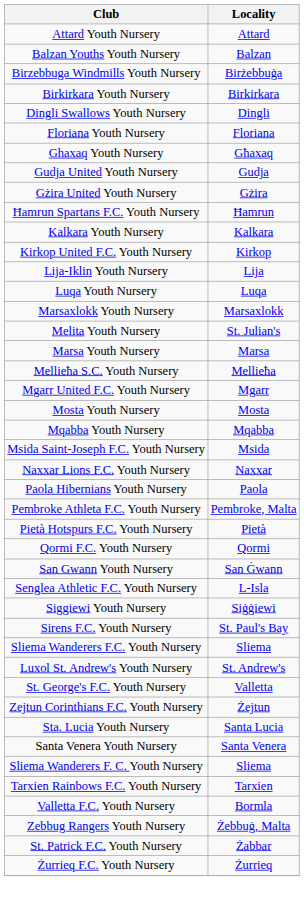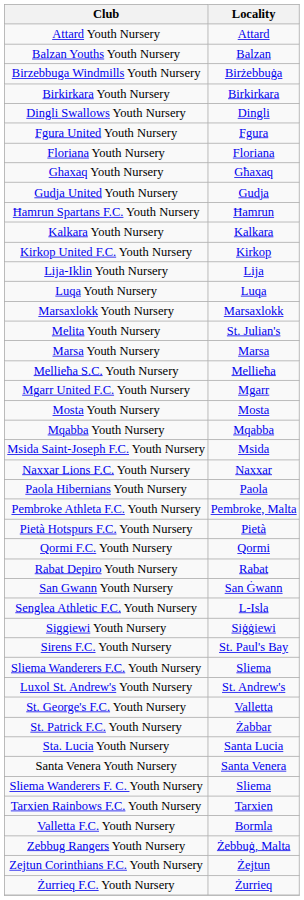 <table class="wikitable" style="text-align: center;">
 <tr>
 <th>Club</th>
 <th>Locality</th>
 </tr>
 <tr>
 <td><a href='#'>Attard</a> Youth Nursery</td>
 <td><a href='#'>Attard</a></td>
 </tr>
 <tr>
 <td><a href='#'>Balzan Youths</a> Youth Nursery</td>
 <td><a href='#'>Balzan</a></td>
 </tr>
 <tr>
 <td><a href='#'>Birzebbuga Windmills</a> Youth Nursery</td>
 <td><a href='#'>Birżebbuġa</a></td>
 </tr>
 <tr>
 <td><a href='#'>Birkirkara</a> Youth Nursery</td>
 <td><a href='#'>Birkirkara</a></td>
 </tr>
 <tr>
 <td><a href='#'>Dingli Swallows</a> Youth Nursery</td>
 <td><a href='#'>Dingli</a></td>
 </tr>
 <tr>
+<td><a href='#'>Fgura United</a> Youth Nursery</td>
+<td><a href='#'>Fgura</a></td>
+</tr>
+<tr>
 <td><a href='#'>Floriana</a> Youth Nursery</td>
 <td><a href='#'>Floriana</a></td>
 </tr>
 <tr>
 <td><a href='#'>Ghaxaq</a> Youth Nursery</td>
 <td><a href='#'>Għaxaq</a></td>
 </tr>
 <tr>
 <td><a href='#'>Gudja United</a> Youth Nursery</td>
 <td><a href='#'>Gudja</a></td>
-</tr>
-<tr>
-<td><a href='#'>Gżira United</a> Youth Nursery</td>
-<td><a href='#'>Gżira</a></td>
 </tr>
 <tr>
 <td><a href='#'>Ħamrun Spartans F.C.</a> Youth Nursery</td>
 <td><a href='#'>Ħamrun</a></td>
 </tr>
 <tr>
 <td><a href='#'>Kalkara</a> Youth Nursery</td>
 <td><a href='#'>Kalkara</a></td>
 </tr>
 <tr>
 <td><a href='#'>Kirkop United F.C.</a> Youth Nursery</td>
 <td><a href='#'>Kirkop</a></td>
 </tr>
 <tr>
 <td><a href='#'>Lija-Iklin</a> Youth Nursery</td>
 <td><a href='#'>Lija</a></td>
 </tr>
 <tr>
 <td><a href='#'>Luqa</a> Youth Nursery</td>
 <td><a href='#'>Luqa</a></td>
 </tr>
 <tr>
 <td><a href='#'>Marsaxlokk</a> Youth Nursery</td>
 <td><a href='#'>Marsaxlokk</a></td>
 </tr>
 <tr>
 <td><a href='#'>Melita</a> Youth Nursery</td>
 <td><a href='#'>St. Julian's</a></td>
 </tr>
 <tr>
 <td><a href='#'>Marsa</a> Youth Nursery</td>
 <td><a href='#'>Marsa</a></td>
 </tr>
 <tr>
 <td><a href='#'>Mellieħa S.C.</a> Youth Nursery</td>
 <td><a href='#'>Mellieħa</a></td>
 </tr>
 <tr>
 <td><a href='#'>Mgarr United F.C.</a> Youth Nursery</td>
 <td><a href='#'>Mgarr</a></td>
 </tr>
 <tr>
 <td><a href='#'>Mosta</a> Youth Nursery</td>
 <td><a href='#'>Mosta</a></td>
 </tr>
 <tr>
 <td><a href='#'>Mqabba</a> Youth Nursery</td>
 <td><a href='#'>Mqabba</a></td>
 </tr>
 <tr>
 <td><a href='#'>Msida Saint-Joseph F.C.</a> Youth Nursery</td>
 <td><a href='#'>Msida</a></td>
 </tr>
 <tr>
 <td><a href='#'>Naxxar Lions F.C.</a> Youth Nursery</td>
 <td><a href='#'>Naxxar</a></td>
 </tr>
 <tr>
 <td><a href='#'>Paola Hibernians</a> Youth Nursery</td>
 <td><a href='#'>Paola</a></td>
 </tr>
 <tr>
 <td><a href='#'>Pembroke Athleta F.C.</a> Youth Nursery</td>
 <td><a href='#'>Pembroke, Malta</a></td>
 </tr>
 <tr>
 <td><a href='#'>Pietà Hotspurs F.C.</a> Youth Nursery</td>
 <td><a href='#'>Pietà</a></td>
 </tr>
 <tr>
 <td><a href='#'>Qormi F.C.</a> Youth Nursery</td>
 <td><a href='#'>Qormi</a></td>
 </tr>
 <tr>
+<td><a href='#'>Rabat Depiro</a> Youth Nursery</td>
+<td><a href='#'>Rabat</a></td>
+</tr>
+<tr>
 <td><a href='#'>San Gwann</a> Youth Nursery</td>
 <td><a href='#'>San Ġwann</a></td>
 </tr>
 <tr>
 <td><a href='#'>Senglea Athletic F.C.</a> Youth Nursery</td>
 <td><a href='#'>L-Isla</a></td>
 </tr>
 <tr>
 <td><a href='#'>Siggiewi</a> Youth Nursery</td>
 <td><a href='#'>Siġġiewi</a></td>
 </tr>
 <tr>
 <td><a href='#'>Sirens F.C.</a> Youth Nursery</td>
 <td><a href='#'>St. Paul's Bay</a></td>
 </tr>
 <tr>
 <td><a href='#'>Sliema Wanderers F.C.</a> Youth Nursery</td>
 <td><a href='#'>Sliema</a></td>
 </tr>
 <tr>
 <td><a href='#'>Luxol St. Andrew's</a> Youth Nursery</td>
 <td><a href='#'>St. Andrew's</a></td>
 </tr>
 <tr>
 <td><a href='#'>St. George's F.C.</a> Youth Nursery</td>
 <td><a href='#'>Valletta</a></td>
 </tr>
 <tr>
-<td><a href='#'>Zejtun Corinthians F.C.</a> Youth Nursery</td>
-<td><a href='#'>Żejtun</a></td>
+<td><a href='#'>St. Patrick F.C.</a> Youth Nursery</td>
+<td><a href='#'>Żabbar</a></td>
 </tr>
 <tr>
 <td><a href='#'>Sta. Lucia</a> Youth Nursery</td>
 <td><a href='#'>Santa Lucia</a></td>
 </tr>
 <tr>
 <td>Santa Venera Youth Nursery</td>
 <td><a href='#'>Santa Venera</a></td>
 </tr>
 <tr>
 <td><a href='#'>Sliema Wanderers F. C. </a> Youth Nursery</td>
 <td><a href='#'>Sliema </a></td>
 </tr>
 <tr>
 <td><a href='#'>Tarxien Rainbows F.C.</a> Youth Nursery</td>
 <td><a href='#'>Tarxien</a></td>
 </tr>
 <tr>
 <td><a href='#'>Valletta F.C.</a> Youth Nursery</td>
 <td><a href='#'>Bormla</a></td>
 </tr>
 <tr>
 <td><a href='#'>Zebbug Rangers</a> Youth Nursery</td>
 <td><a href='#'>Żebbuġ, Malta</a></td>
 </tr>
 <tr>
-<td><a href='#'>St. Patrick F.C.</a> Youth Nursery</td>
-<td><a href='#'>Żabbar</a></td>
+<td><a href='#'>Zejtun Corinthians F.C.</a> Youth Nursery</td>
+<td><a href='#'>Żejtun</a></td>
 </tr>
 <tr>
 <td><a href='#'>Żurrieq F.C.</a> Youth Nursery</td>
 <td><a href='#'>Żurrieq</a></td>
 </tr>
 <tr>
 </tr>
 </table>
